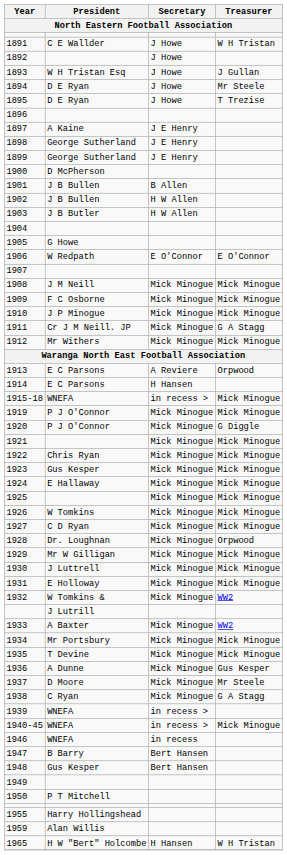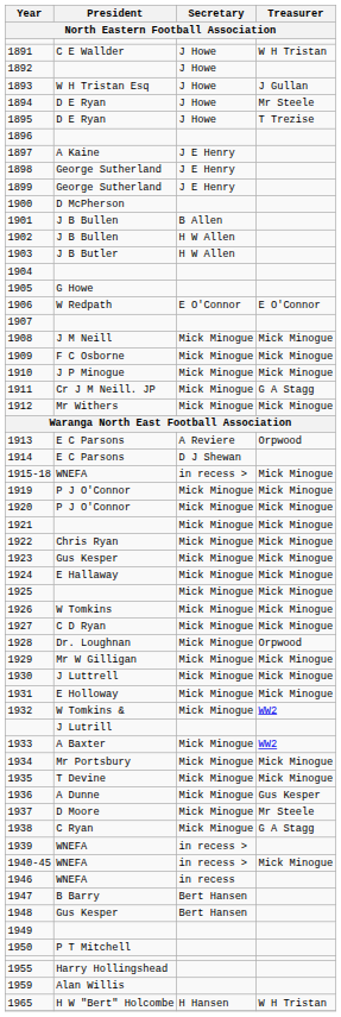 <table class="wikitable collapsible collapsed">
 <tr>
 <th>Year</th>
 <th>President</th>
 <th>Secretary</th>
 <th>Treasurer</th>
 </tr>
 <tr>
 <th colspan=4>North Eastern Football Association</th>
 </tr>
 <tr>
 <td></td>
 <td></td>
 <td></td>
 <td></td>
 </tr>
 <tr>
 <td>1891</td>
 <td>C E Wallder</td>
 <td>J Howe</td>
 <td>W H Tristan</td>
 </tr>
 <tr>
 <td>1892</td>
 <td></td>
 <td>J Howe</td>
 <td></td>
 </tr>
 <tr>
 <td>1893</td>
 <td>W H Tristan Esq</td>
 <td>J Howe</td>
 <td>J Gullan</td>
 </tr>
 <tr>
 <td>1894</td>
 <td>D E Ryan</td>
 <td>J Howe</td>
 <td>Mr Steele</td>
 </tr>
 <tr>
 <td>1895</td>
 <td>D E Ryan</td>
 <td>J Howe</td>
 <td>T Trezise</td>
 </tr>
 <tr>
 <td>1896</td>
 <td></td>
 <td></td>
 <td></td>
 </tr>
 <tr>
 <td>1897</td>
 <td>A Kaine</td>
 <td>J E Henry</td>
 <td></td>
 </tr>
 <tr>
 <td>1898</td>
 <td>George Sutherland</td>
 <td>J E Henry</td>
 <td></td>
 </tr>
 <tr>
 <td>1899</td>
 <td>George Sutherland</td>
 <td>J E Henry</td>
 <td></td>
 </tr>
 <tr>
 <td>1900</td>
 <td>D McPherson</td>
 <td></td>
 <td></td>
 </tr>
 <tr>
 <td>1901</td>
 <td>J B Bullen</td>
 <td>B Allen</td>
 <td></td>
 </tr>
 <tr>
 <td>1902</td>
 <td>J B Bullen</td>
 <td>H W Allen</td>
 <td></td>
 </tr>
 <tr>
 <td>1903</td>
 <td>J B Butler</td>
 <td>H W Allen</td>
 <td></td>
 </tr>
 <tr>
 <td>1904</td>
 <td></td>
 <td></td>
 <td></td>
 </tr>
 <tr>
 <td>1905</td>
 <td>G Howe</td>
 <td></td>
 <td></td>
 </tr>
 <tr>
 <td>1906</td>
 <td>W Redpath</td>
 <td>E O'Connor</td>
 <td>E O'Connor</td>
 </tr>
 <tr>
 <td>1907</td>
 <td></td>
 <td></td>
 <td></td>
 </tr>
 <tr>
 <td>1908</td>
 <td>J M Neill</td>
 <td>Mick Minogue</td>
 <td>Mick Minogue</td>
 </tr>
 <tr>
 <td>1909</td>
 <td>F C Osborne</td>
 <td>Mick Minogue</td>
 <td>Mick Minogue</td>
 </tr>
 <tr>
 <td>1910</td>
 <td>J P Minogue</td>
 <td>Mick Minogue</td>
 <td>Mick Minogue</td>
 </tr>
 <tr>
 <td>1911</td>
 <td>Cr J M Neill. JP</td>
 <td>Mick Minogue</td>
 <td>G A Stagg</td>
 </tr>
 <tr>
 <td>1912</td>
 <td>Mr Withers</td>
 <td>Mick Minogue</td>
 <td>Mick Minogue</td>
 </tr>
 <tr>
 <th colspan=4>Waranga North East Football Association</th>
 </tr>
 <tr>
 <td>1913</td>
 <td>E C Parsons</td>
 <td>A Reviere</td>
 <td>Orpwood</td>
 </tr>
 <tr>
 <td>1914</td>
 <td>E C Parsons</td>
-<td>H Hansen</td>
+<td>D J Shewan</td>
 <td></td>
 </tr>
 <tr>
 <td>1915-18</td>
 <td>WNEFA</td>
 <td>in recess ></td>
 <td>Mick Minogue</td>
 </tr>
 <tr>
 <td>1919</td>
 <td>P J O'Connor</td>
 <td>Mick Minogue</td>
 <td>Mick Minogue</td>
 </tr>
 <tr>
 <td>1920</td>
 <td>P J O'Connor</td>
 <td>Mick Minogue</td>
-<td>G Diggle</td>
+<td>Mick Minogue</td>
 </tr>
 <tr>
 <td>1921</td>
 <td></td>
 <td>Mick Minogue</td>
 <td>Mick Minogue</td>
 </tr>
 <tr>
 <td>1922</td>
 <td>Chris Ryan</td>
 <td>Mick Minogue</td>
 <td>Mick Minogue</td>
 </tr>
 <tr>
 <td>1923</td>
 <td>Gus Kesper</td>
 <td>Mick Minogue</td>
 <td>Mick Minogue</td>
 </tr>
 <tr>
 <td>1924</td>
 <td>E Hallaway</td>
 <td>Mick Minogue</td>
 <td>Mick Minogue</td>
 </tr>
 <tr>
 <td>1925</td>
 <td></td>
 <td>Mick Minogue</td>
 <td>Mick Minogue</td>
 </tr>
 <tr>
 <td>1926</td>
 <td>W Tomkins</td>
 <td>Mick Minogue</td>
 <td>Mick Minogue</td>
 </tr>
 <tr>
 <td>1927</td>
 <td>C D Ryan</td>
 <td>Mick Minogue</td>
 <td>Mick Minogue</td>
 </tr>
 <tr>
 <td>1928</td>
 <td>Dr. Loughnan</td>
 <td>Mick Minogue</td>
 <td>Orpwood</td>
 </tr>
 <tr>
 <td>1929</td>
 <td>Mr W Gilligan</td>
 <td>Mick Minogue</td>
 <td>Mick Minogue</td>
 </tr>
 <tr>
 <td>1930</td>
 <td>J Luttrell</td>
 <td>Mick Minogue</td>
 <td>Mick Minogue</td>
 </tr>
 <tr>
 <td>1931</td>
 <td>E Holloway</td>
 <td>Mick Minogue</td>
 <td>Mick Minogue</td>
 </tr>
 <tr>
 <td>1932</td>
 <td>W Tomkins &</td>
 <td>Mick Minogue</td>
 <td><a href='#'>WW2</a></td>
 </tr>
 <tr>
 <td></td>
 <td>J Lutrill</td>
 <td></td>
 <td></td>
 </tr>
 <tr>
 <td>1933</td>
 <td>A  Baxter</td>
 <td>Mick Minogue</td>
 <td><a href='#'>WW2</a></td>
 </tr>
 <tr>
 <td>1934</td>
 <td>Mr Portsbury</td>
 <td>Mick Minogue</td>
 <td>Mick Minogue</td>
 </tr>
 <tr>
 <td>1935</td>
 <td>T Devine</td>
 <td>Mick Minogue</td>
 <td>Mick Minogue</td>
 </tr>
 <tr>
 <td>1936</td>
 <td>A Dunne</td>
 <td>Mick Minogue</td>
 <td>Gus Kesper</td>
 </tr>
 <tr>
 <td>1937</td>
 <td>D Moore</td>
 <td>Mick Minogue</td>
 <td>Mr Steele</td>
 </tr>
 <tr>
 <td>1938</td>
 <td>C Ryan</td>
 <td>Mick Minogue</td>
 <td>G A Stagg</td>
 </tr>
 <tr>
 <td>1939</td>
 <td>WNEFA</td>
 <td>in recess ></td>
 <td></td>
 </tr>
 <tr>
 <td>1940-45</td>
 <td>WNEFA</td>
 <td>in recess ></td>
 <td>Mick Minogue</td>
 </tr>
 <tr>
 <td>1946</td>
 <td>WNEFA</td>
 <td>in recess</td>
 <td></td>
 </tr>
 <tr>
 <td>1947</td>
 <td>B Barry</td>
 <td>Bert Hansen</td>
 <td></td>
 </tr>
 <tr>
 <td>1948</td>
 <td>Gus Kesper</td>
 <td>Bert Hansen</td>
 <td></td>
 </tr>
 <tr>
 <td>1949</td>
 <td></td>
 <td></td>
 <td></td>
 </tr>
 <tr>
 <td>1950</td>
 <td>P T Mitchell</td>
 <td></td>
 <td></td>
 </tr>
 <tr>
 <td></td>
 <td></td>
 <td></td>
 <td></td>
 </tr>
 <tr>
 <td>1955</td>
 <td>Harry Hollingshead</td>
 <td></td>
 <td></td>
 </tr>
 <tr>
 <td>1959</td>
 <td>Alan Willis</td>
 <td></td>
 <td></td>
 </tr>
 <tr>
 <td>1965</td>
 <td>H W "Bert" Holcombe</td>
 <td>H Hansen</td>
 <td>W H Tristan</td>
 </tr>
 <tr>
 </tr>
 </table>
